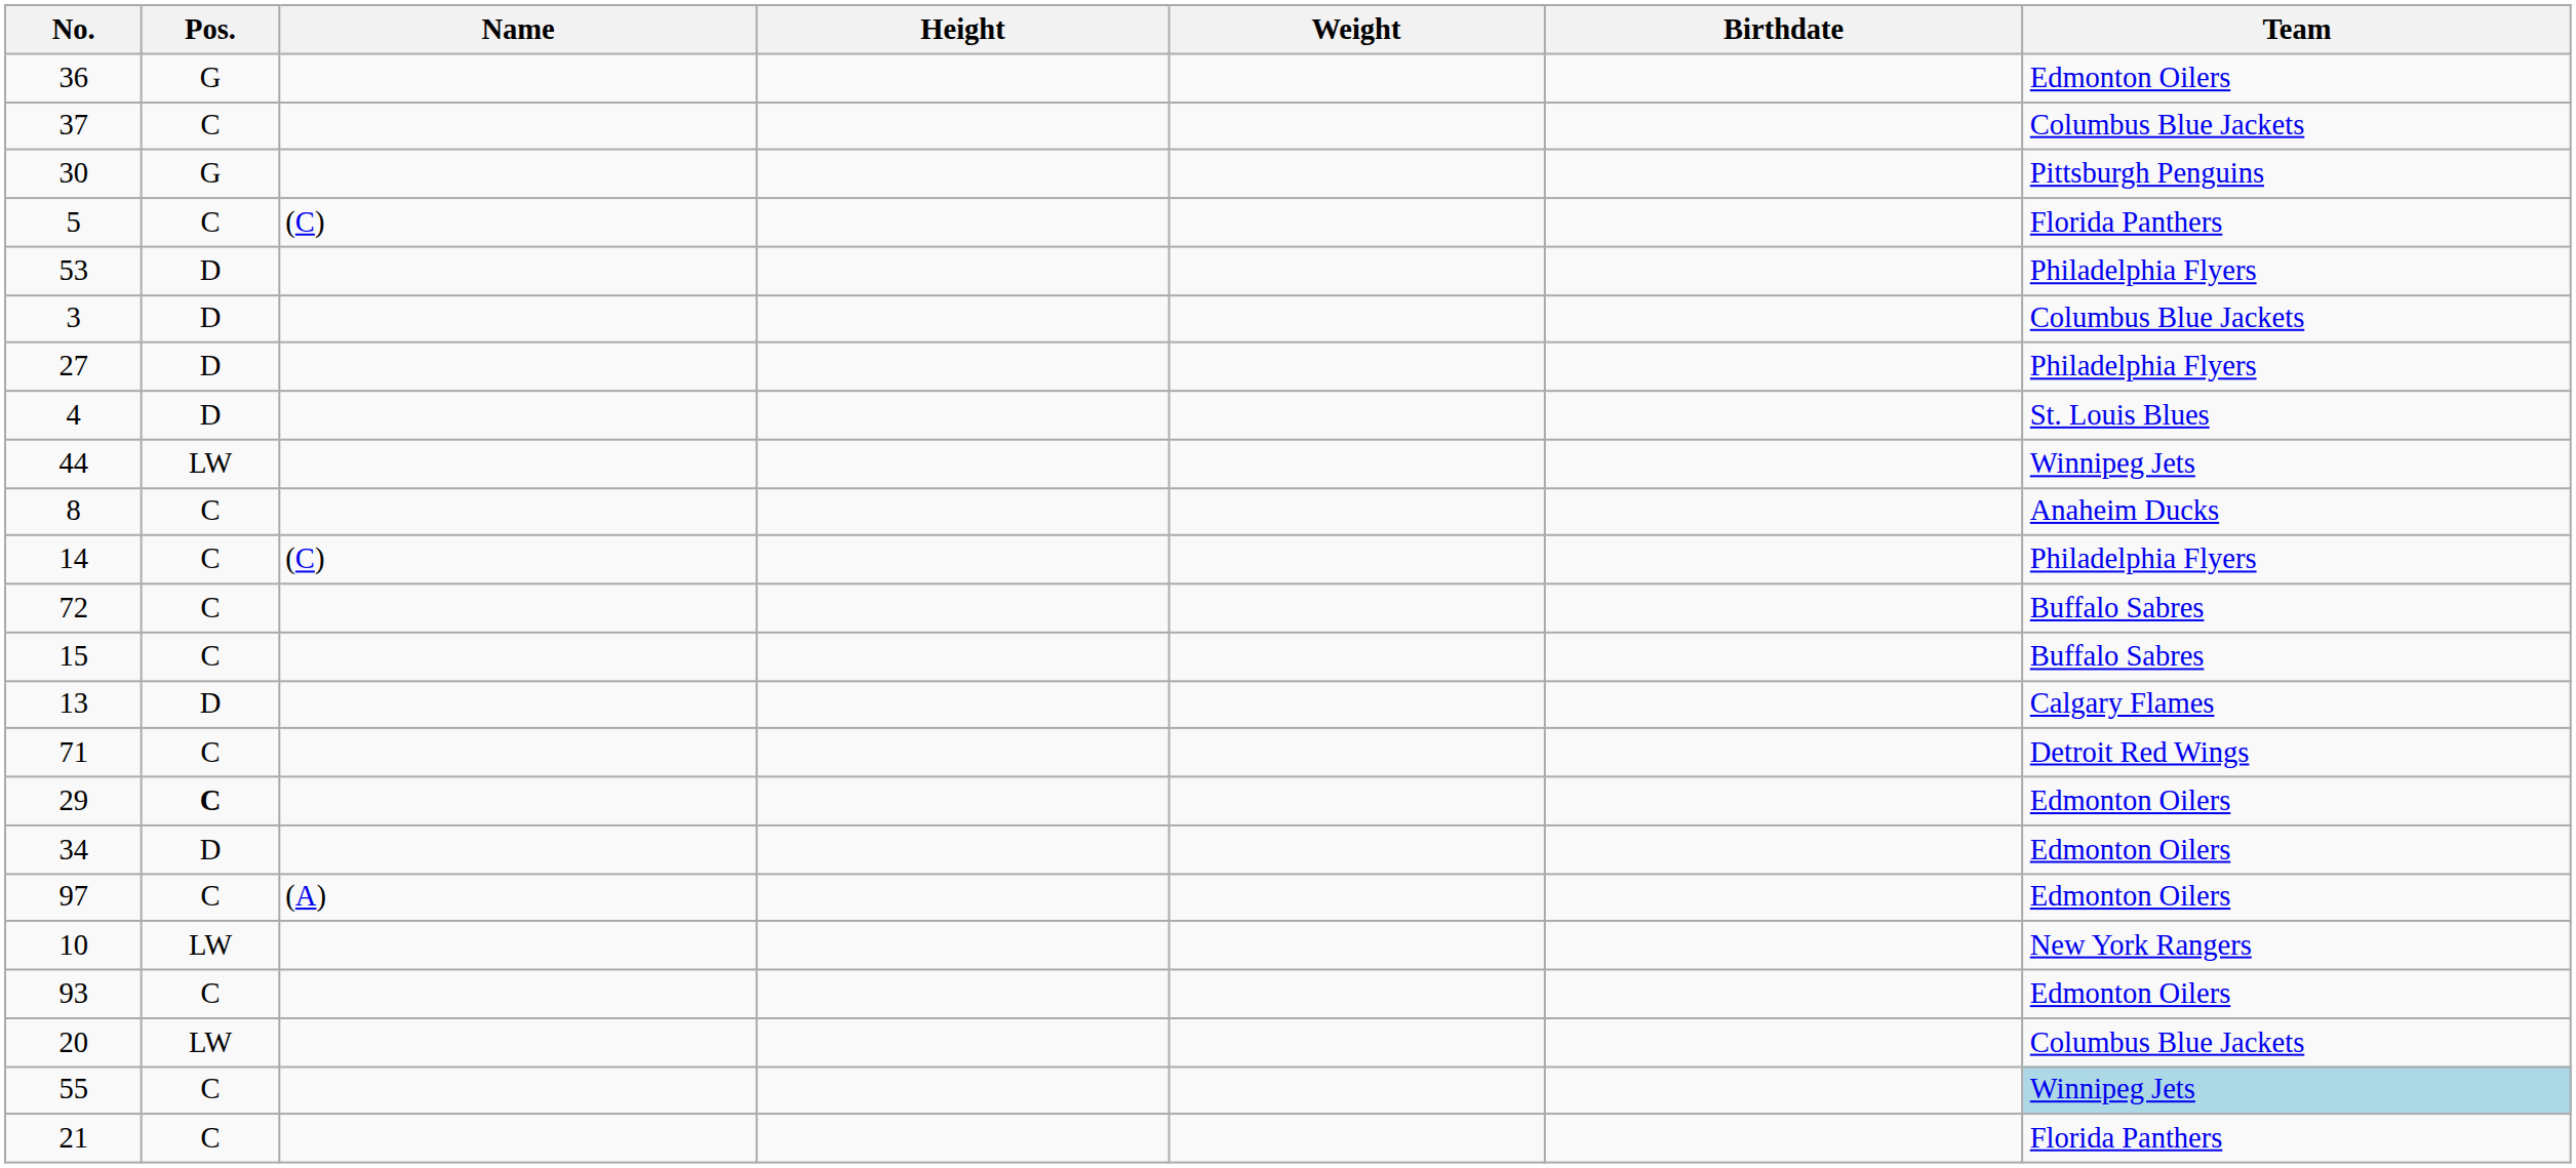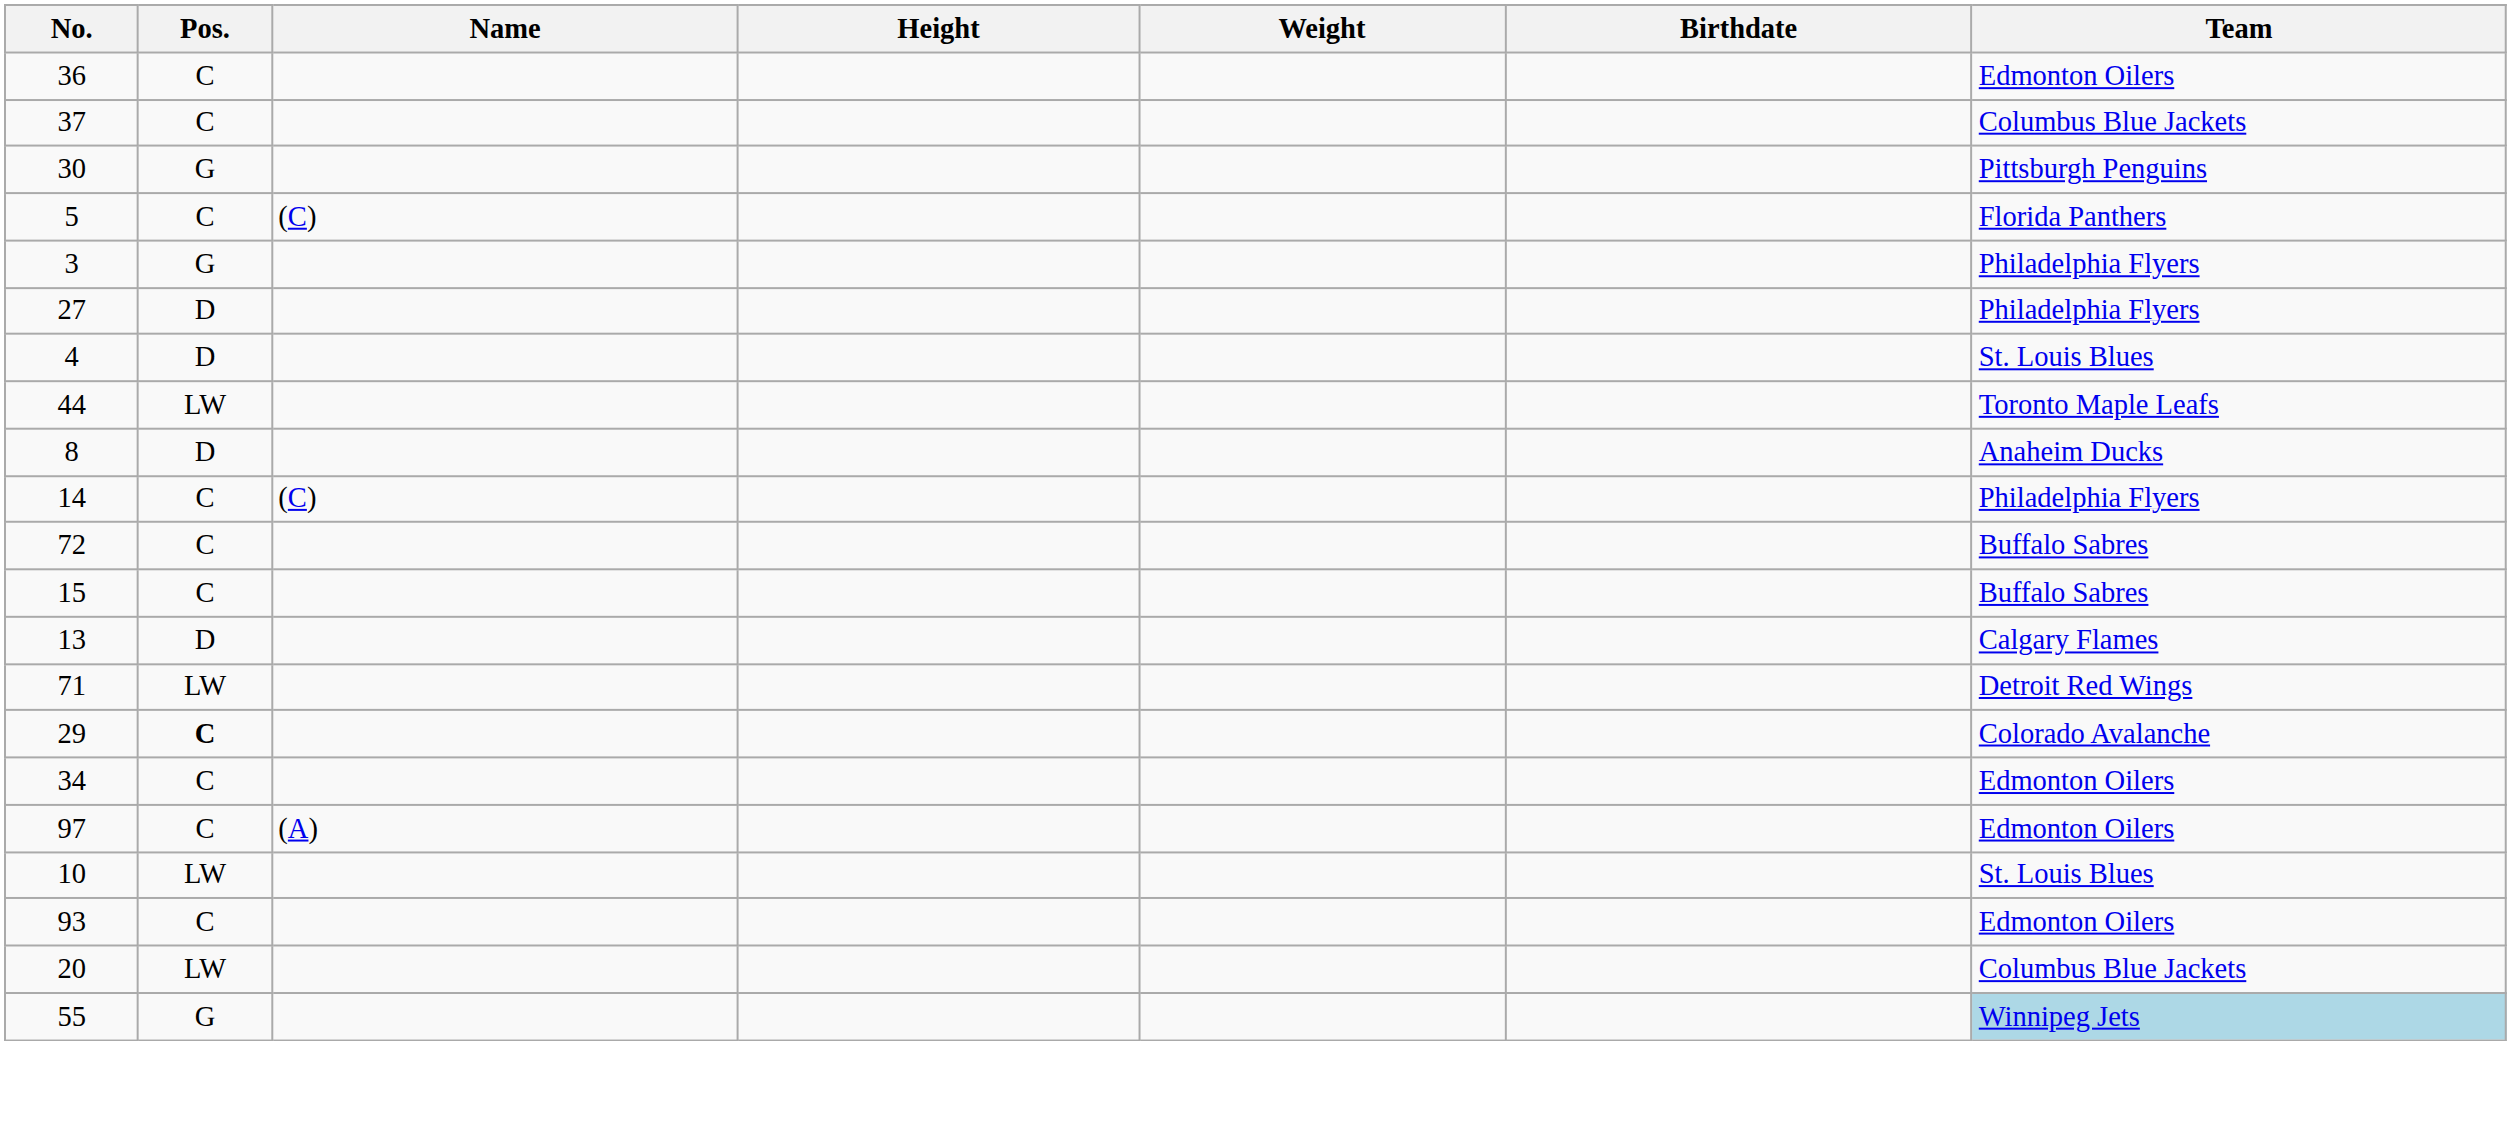 <table width="100%" class="wikitable sortable" style="font-size: 90%; text-align: center;">
 <tr>
 <th style="width:  4%;">No.</th>
 <th style="width:  4%;">Pos.</th>
 <th style="width: 14%;">Name</th>
 <th style="width: 12%;">Height</th>
 <th style="width: 11%;">Weight</th>
 <th style="width: 14%;">Birthdate</th>
 <th style="width: 16%;">Team</th>
 </tr>
 <tr>
 <td>36</td>
-<td>G</td>
+<td>C</td>
 <td align=left> </td>
 <td></td>
 <td></td>
 <td></td>
 <td style="text-align:left;"> <a href='#'>Edmonton Oilers</a></td>
 </tr>
 <tr>
 <td>37</td>
 <td>C</td>
 <td align=left> </td>
 <td></td>
 <td></td>
 <td></td>
 <td style="text-align:left;"> <a href='#'>Columbus Blue Jackets</a></td>
 </tr>
 <tr>
 <td>30</td>
 <td>G</td>
 <td align=left> </td>
 <td></td>
 <td></td>
 <td></td>
 <td style="text-align:left;"> <a href='#'>Pittsburgh Penguins</a></td>
 </tr>
 <tr>
 <td>5</td>
 <td>C</td>
 <td align=left>  (<a href='#'>C</a>)</td>
 <td></td>
 <td></td>
 <td></td>
 <td style="text-align:left;"> <a href='#'>Florida Panthers</a></td>
 </tr>
 <tr>
-<td>53</td>
-<td>D</td>
+<td>3</td>
+<td>G</td>
 <td align=left> </td>
 <td></td>
 <td></td>
 <td></td>
 <td style="text-align:left;"> <a href='#'>Philadelphia Flyers</a></td>
-</tr>
-<tr>
-<td>3</td>
-<td>D</td>
-<td align=left> </td>
-<td></td>
-<td></td>
-<td></td>
-<td style="text-align:left;"> <a href='#'>Columbus Blue Jackets</a></td>
 </tr>
 <tr>
 <td>27</td>
 <td>D</td>
 <td align=left> </td>
 <td></td>
 <td></td>
 <td></td>
 <td style="text-align:left;"> <a href='#'>Philadelphia Flyers</a></td>
 </tr>
 <tr>
 <td>4</td>
 <td>D</td>
 <td align=left> </td>
 <td></td>
 <td></td>
 <td></td>
 <td style="text-align:left;"> <a href='#'>St. Louis Blues</a></td>
 </tr>
 <tr>
 <td>44</td>
 <td>LW</td>
 <td align=left> </td>
 <td></td>
 <td></td>
 <td></td>
-<td style="text-align:left;"> <a href='#'>Winnipeg Jets</a></td>
+<td style="text-align:left;"> <a href='#'>Toronto Maple Leafs</a></td>
 </tr>
 <tr>
 <td>8</td>
-<td>C</td>
+<td>D</td>
 <td align=left> </td>
 <td></td>
 <td></td>
 <td></td>
 <td style="text-align:left;"> <a href='#'>Anaheim Ducks</a></td>
 </tr>
 <tr>
 <td>14</td>
 <td>C</td>
 <td align=left>  (<a href='#'>C</a>)</td>
 <td></td>
 <td></td>
 <td></td>
 <td style="text-align:left;"> <a href='#'>Philadelphia Flyers</a></td>
 </tr>
 <tr>
 <td>72</td>
 <td>C</td>
 <td align=left> </td>
 <td></td>
 <td></td>
 <td></td>
 <td style="text-align:left;"> <a href='#'>Buffalo Sabres</a></td>
 </tr>
 <tr>
 <td>15</td>
 <td>C</td>
 <td align=left> </td>
 <td></td>
 <td></td>
 <td></td>
 <td style="text-align:left;"> <a href='#'>Buffalo Sabres</a></td>
 </tr>
 <tr>
 <td>13</td>
 <td>D</td>
 <td align=left> </td>
 <td></td>
 <td></td>
 <td></td>
 <td style="text-align:left;"> <a href='#'>Calgary Flames</a></td>
 </tr>
 <tr>
 <td>71</td>
-<td>C</td>
+<td>LW</td>
 <td align=left> </td>
 <td></td>
 <td></td>
 <td></td>
 <td style="text-align:left;"> <a href='#'>Detroit Red Wings</a></td>
 </tr>
 <tr>
 <td>29</td>
 <td><strong>C</strong></td>
 <td align=left> </td>
 <td></td>
 <td></td>
 <td></td>
-<td style="text-align:left;"> <a href='#'>Edmonton Oilers</a></td>
+<td style="text-align:left;"> <a href='#'>Colorado Avalanche</a></td>
 </tr>
 <tr>
 <td>34</td>
-<td>D</td>
+<td>C</td>
 <td align=left> </td>
 <td></td>
 <td></td>
 <td></td>
 <td style="text-align:left;"> <a href='#'>Edmonton Oilers</a></td>
 </tr>
 <tr>
 <td>97</td>
 <td>C</td>
 <td align=left>  (<a href='#'>A</a>)</td>
 <td></td>
 <td></td>
 <td></td>
 <td style="text-align:left;"> <a href='#'>Edmonton Oilers</a></td>
 </tr>
 <tr>
 <td>10</td>
 <td>LW</td>
 <td align=left> </td>
 <td></td>
 <td></td>
 <td></td>
-<td style="text-align:left;"> <a href='#'>New York Rangers</a></td>
+<td style="text-align:left;"> <a href='#'>St. Louis Blues</a></td>
 </tr>
 <tr>
 <td>93</td>
 <td>C</td>
 <td align=left> </td>
 <td></td>
 <td></td>
 <td></td>
 <td style="text-align:left;"> <a href='#'>Edmonton Oilers</a></td>
 </tr>
 <tr>
 <td>20</td>
 <td>LW</td>
 <td align=left> </td>
 <td></td>
 <td></td>
 <td></td>
 <td style="text-align:left;"> <a href='#'>Columbus Blue Jackets</a></td>
 </tr>
 <tr>
 <td>55</td>
-<td>C</td>
+<td>G</td>
 <td align=left> </td>
 <td></td>
 <td></td>
 <td></td>
 <td style="background: lightblue; text-align:left;"> <a href='#'>Winnipeg Jets</a></td>
 </tr>
-<tr>
-<td>21</td>
-<td>C</td>
-<td align=left> </td>
-<td></td>
-<td></td>
-<td></td>
-<td style="text-align:left;"> <a href='#'>Florida Panthers</a></td>
-</tr>
 </table>
